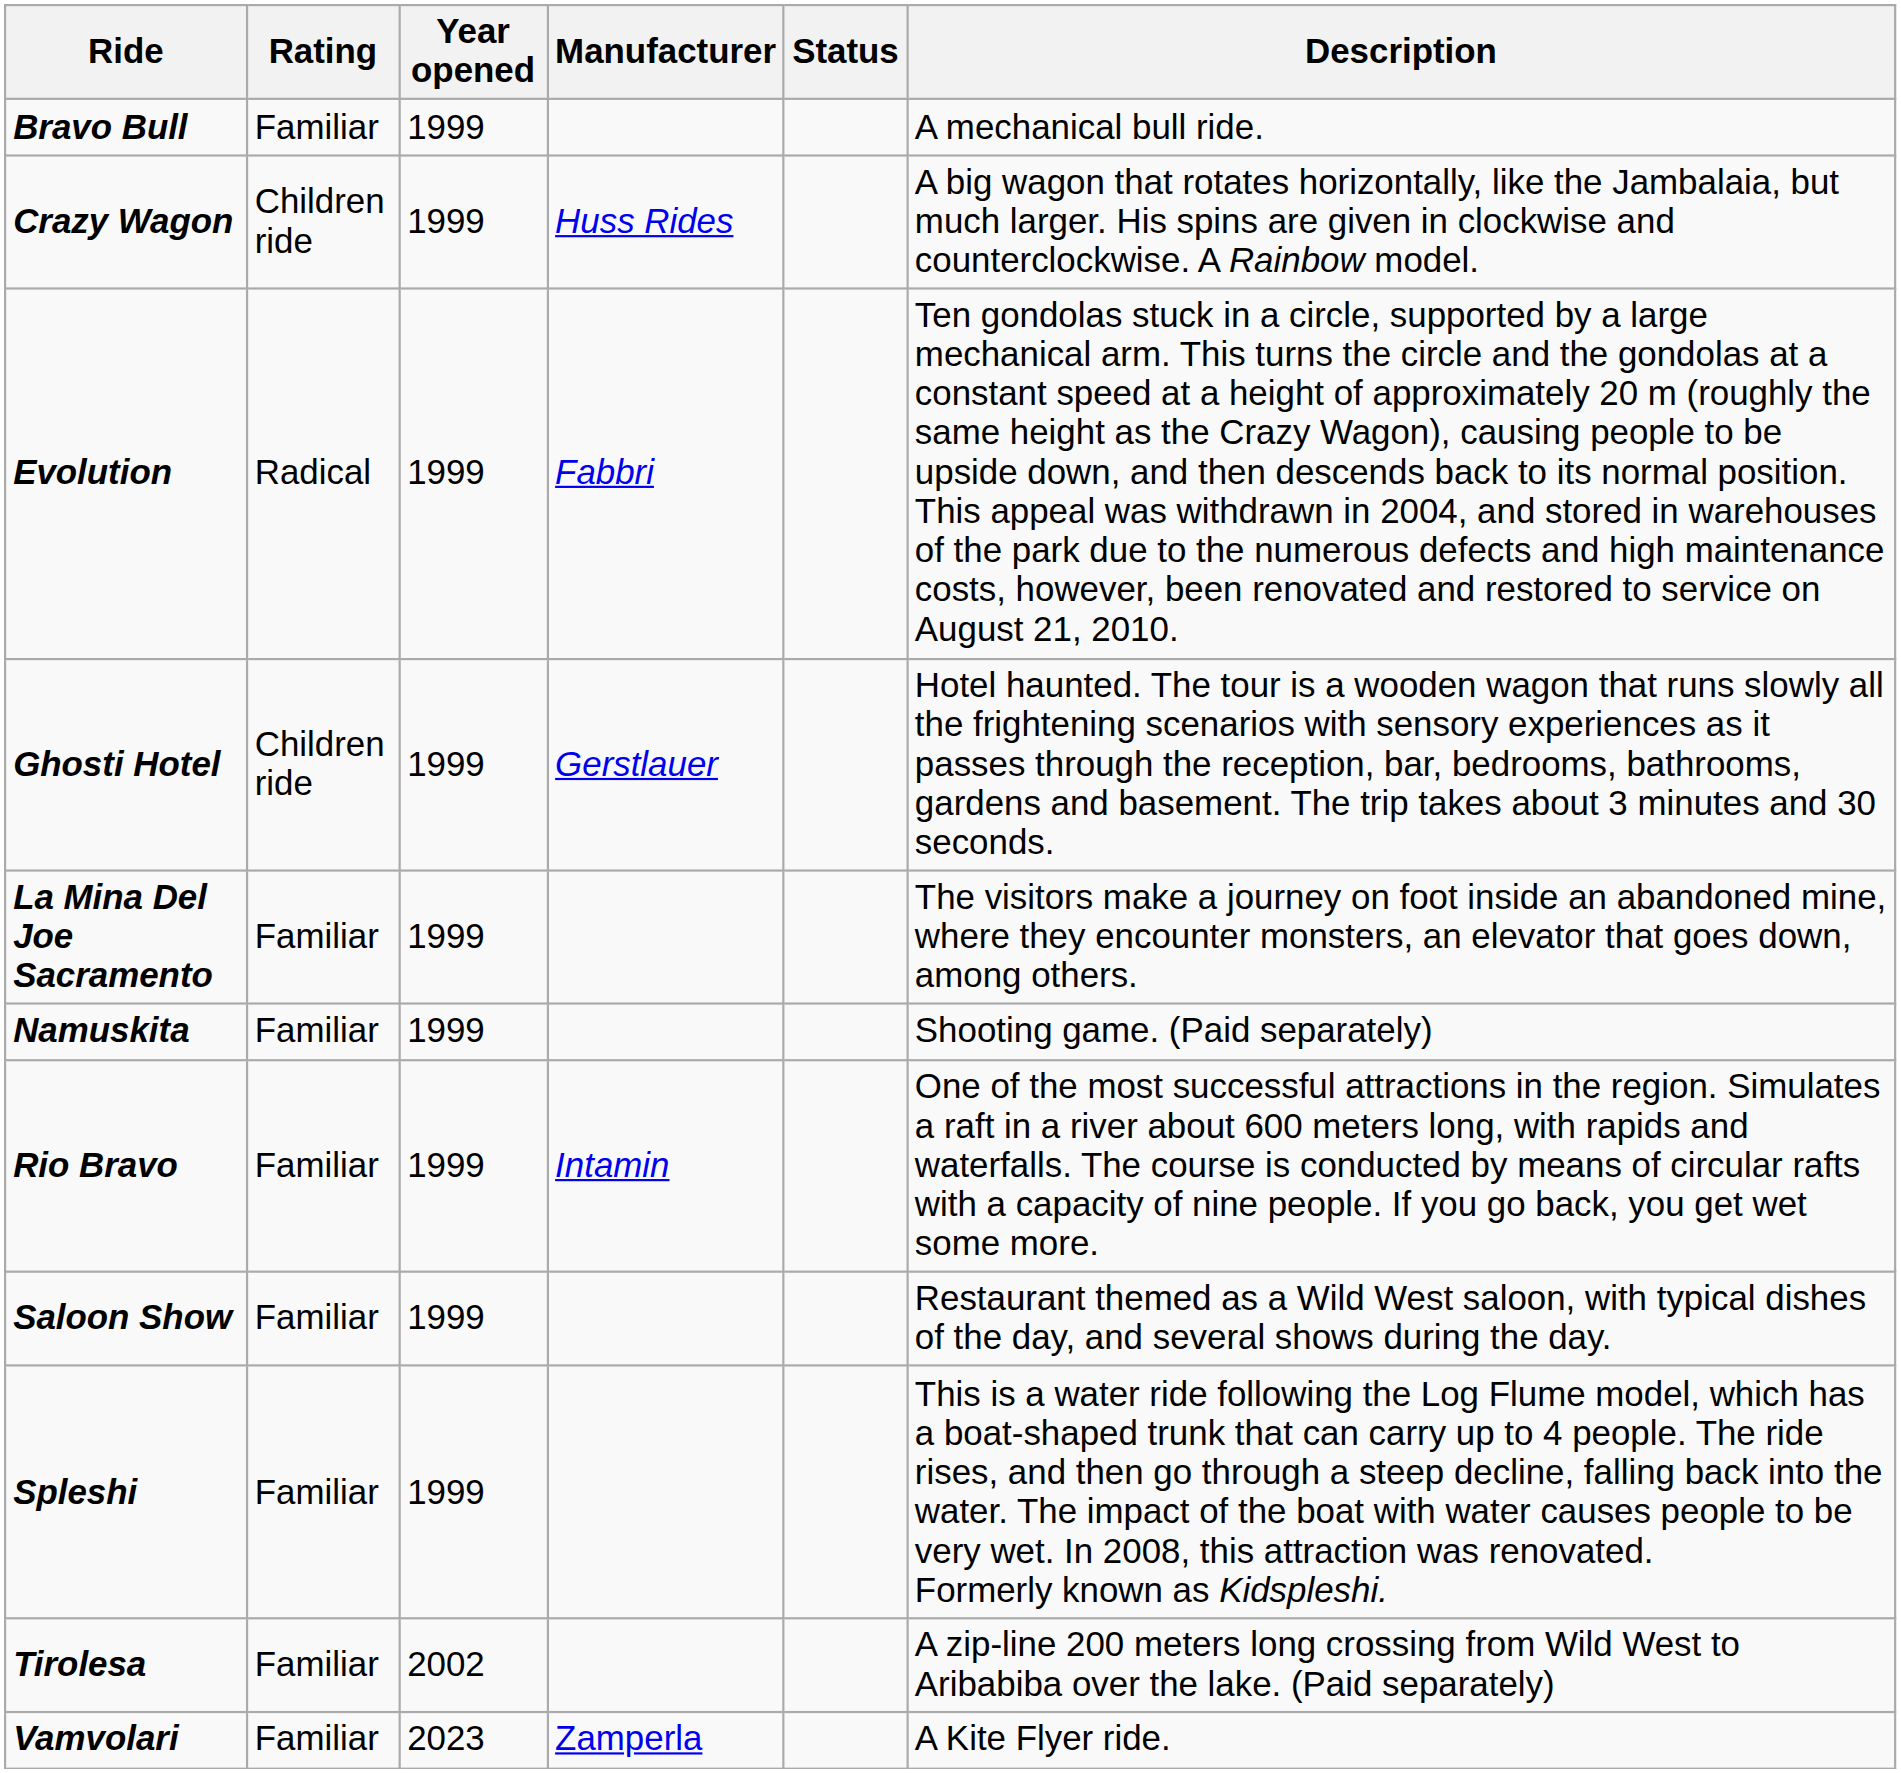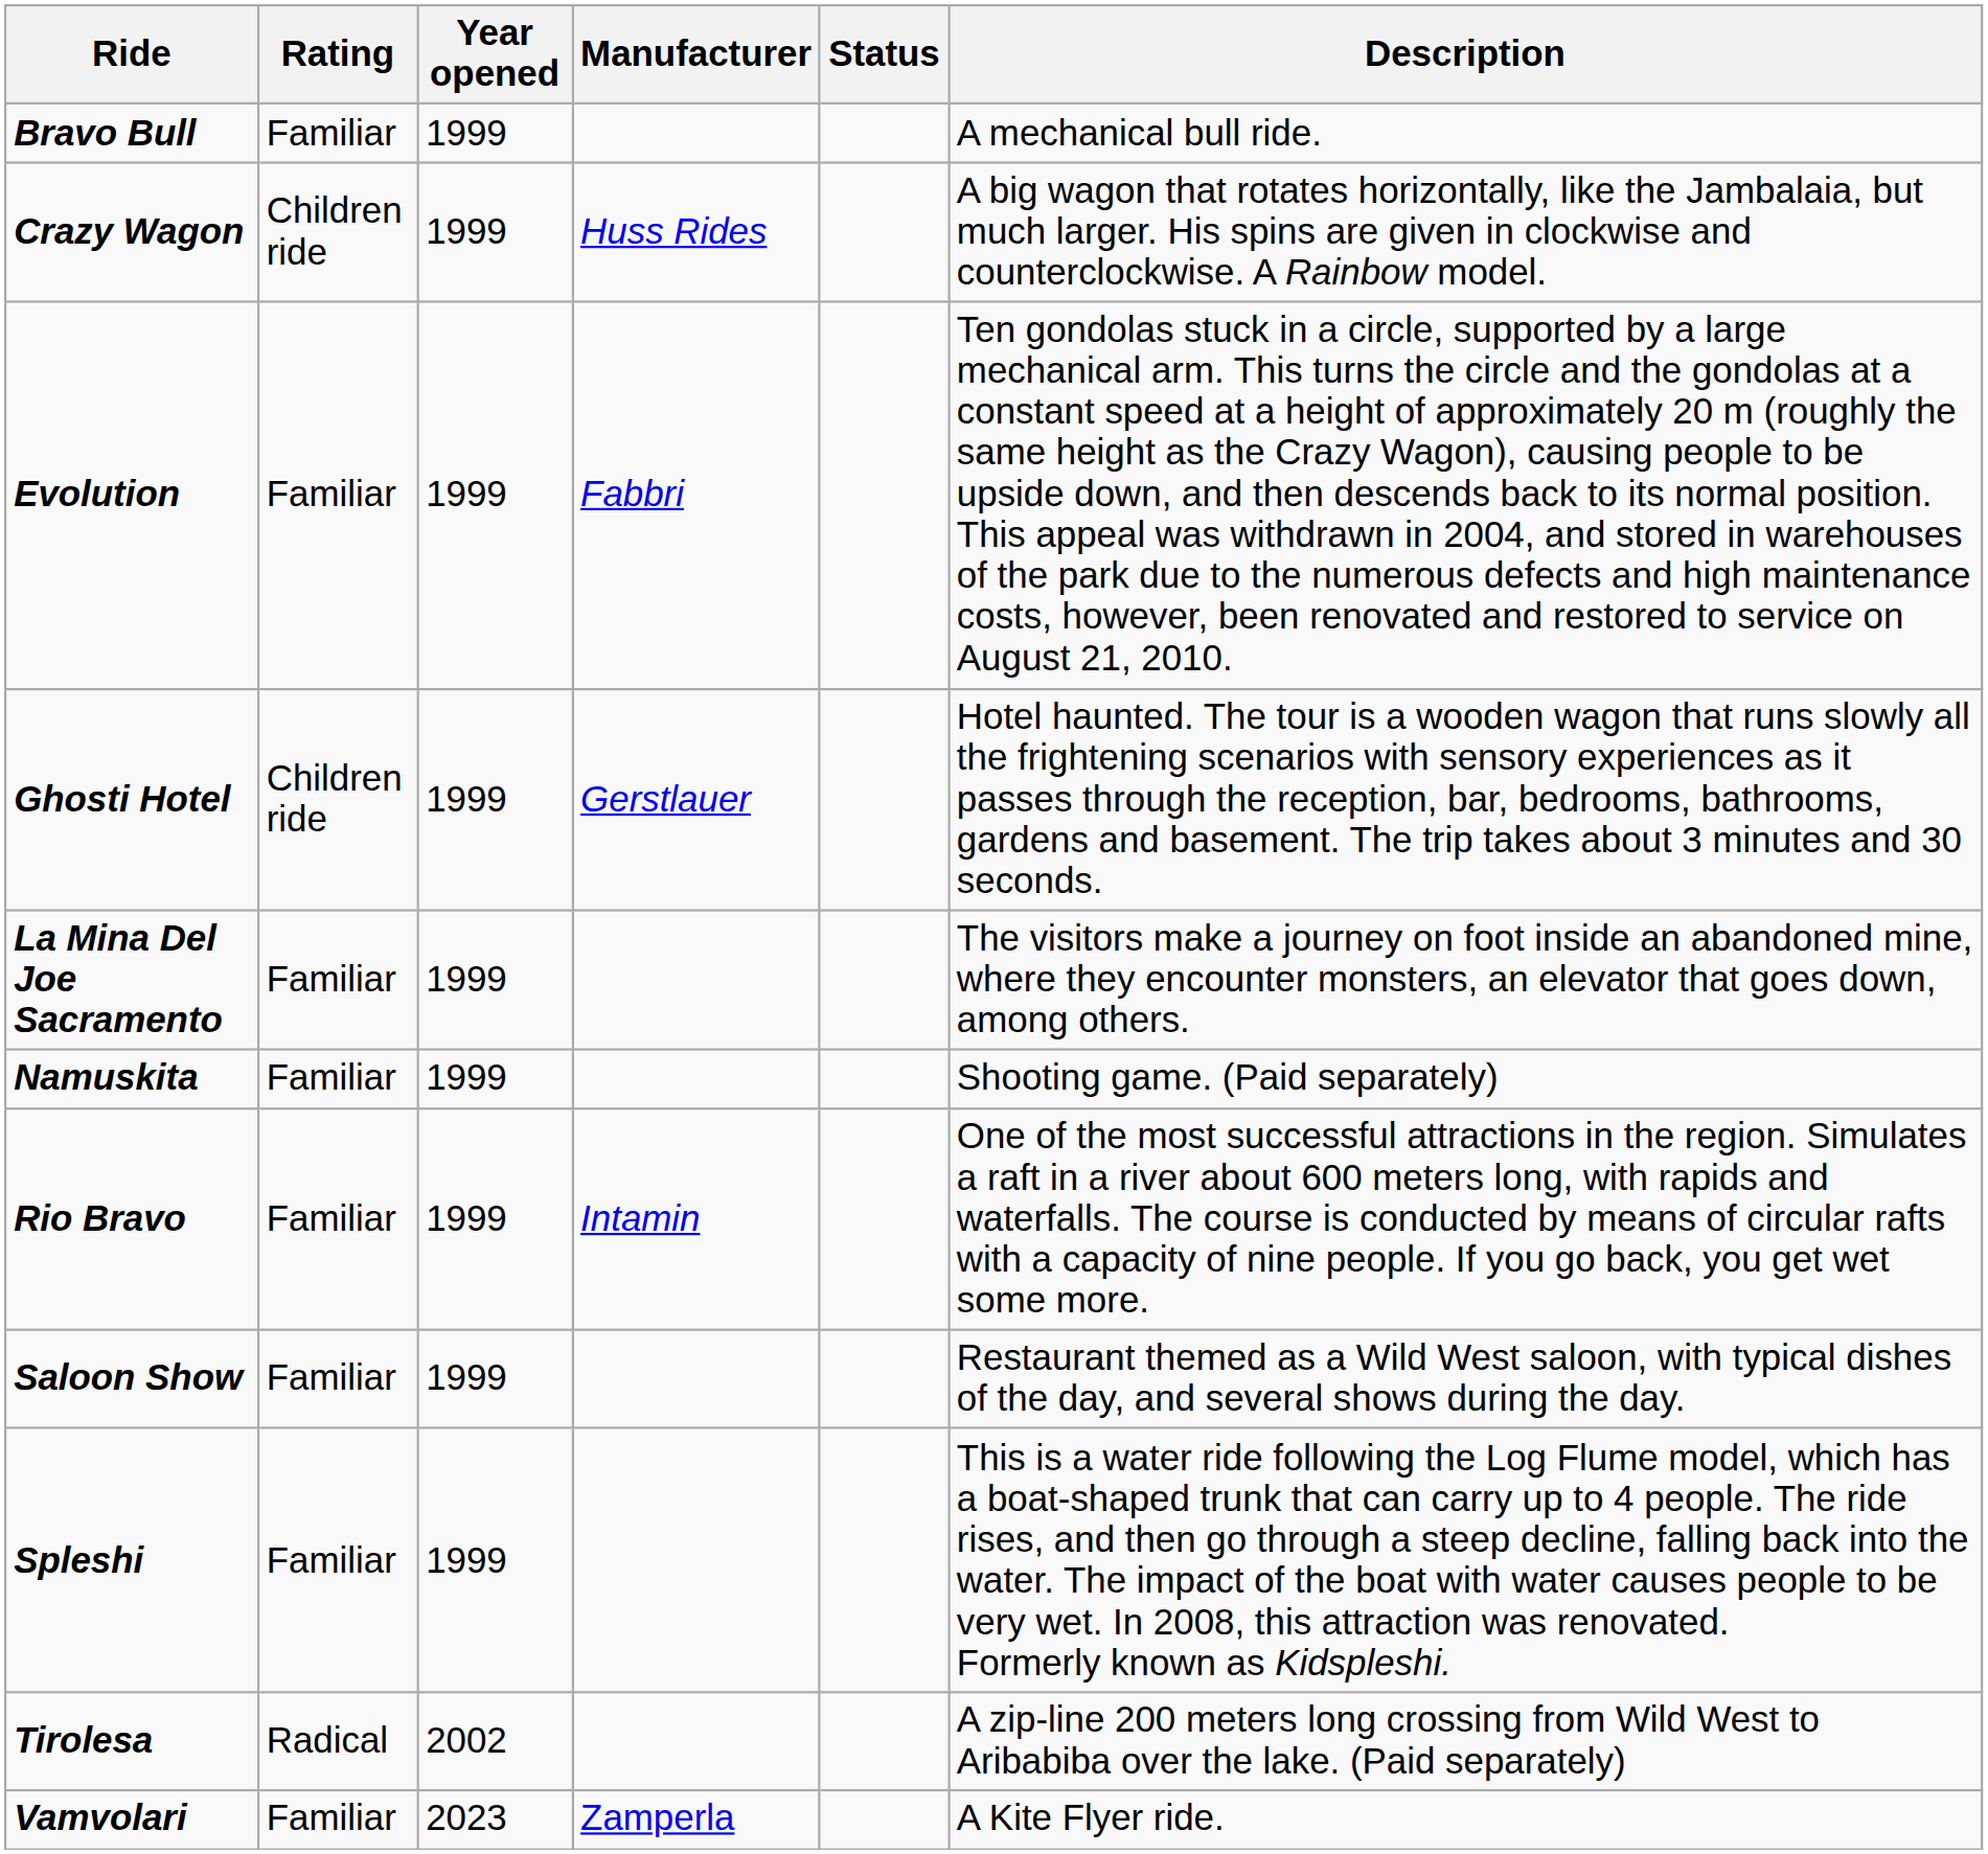 <table class="wikitable">
 <tr>
 <th>Ride</th>
 <th>Rating</th>
 <th>Year opened</th>
 <th>Manufacturer</th>
 <th>Status</th>
 <th>Description</th>
 </tr>
 <tr>
 <td><strong><em>Bravo Bull</em></strong></td>
 <td>Familiar</td>
 <td>1999</td>
 <td></td>
 <td></td>
 <td>A mechanical bull ride.</td>
 </tr>
 <tr>
 <td><strong><em>Crazy Wagon</em></strong></td>
 <td>Children ride</td>
 <td>1999</td>
 <td><a href='#'><em>Huss Rides</em></a></td>
 <td></td>
 <td>A big wagon that rotates horizontally, like the Jambalaia, but much larger. His spins are given in clockwise and counterclockwise. A <em>Rainbow</em> model.</td>
 </tr>
 <tr>
 <td><strong><em>Evolution</em></strong></td>
-<td>Radical</td>
+<td>Familiar</td>
 <td>1999</td>
 <td><a href='#'><em>Fabbri</em></a></td>
 <td></td>
 <td>Ten gondolas stuck in a circle, supported by a large mechanical arm. This turns the circle and the gondolas at a constant speed at a height of approximately 20 m (roughly the same height as the Crazy Wagon), causing people to be upside down, and then descends back to its normal position. This appeal was withdrawn in 2004, and stored in warehouses of the park due to the numerous defects and high maintenance costs, however, been renovated and restored to service on August 21, 2010.</td>
 </tr>
 <tr>
 <td><strong><em>Ghosti Hotel</em></strong></td>
 <td>Children ride</td>
 <td>1999</td>
 <td><em><a href='#'>Gerstlauer</a></em></td>
 <td></td>
 <td>Hotel haunted. The tour is a wooden wagon that runs slowly all the frightening scenarios with sensory experiences as it passes through the reception, bar, bedrooms, bathrooms, gardens and basement. The trip takes about 3 minutes and 30 seconds.</td>
 </tr>
 <tr>
 <td><strong><em>La Mina Del Joe Sacramento</em></strong></td>
 <td>Familiar</td>
 <td>1999</td>
 <td></td>
 <td></td>
 <td>The visitors make a journey on foot inside an abandoned mine, where they encounter monsters, an elevator that goes down, among others.</td>
 </tr>
 <tr>
 <td><strong><em>Namuskita</em></strong></td>
 <td>Familiar</td>
 <td>1999</td>
 <td></td>
 <td></td>
 <td>Shooting game. (Paid separately)</td>
 </tr>
 <tr>
 <td><strong><em>Rio Bravo</em></strong></td>
 <td>Familiar</td>
 <td>1999</td>
 <td><em><a href='#'>Intamin</a></em></td>
 <td></td>
 <td>One of the most successful attractions in the region. Simulates a raft in a river about 600 meters long, with rapids and waterfalls. The course is conducted by means of circular rafts with a capacity of nine people. If you go back, you get wet some more.</td>
 </tr>
 <tr>
 <td><strong><em>Saloon Show</em></strong></td>
 <td>Familiar</td>
 <td>1999</td>
 <td></td>
 <td></td>
 <td>Restaurant themed as a Wild West saloon, with typical dishes of the day, and several shows during the day.</td>
 </tr>
 <tr>
 <td><strong><em>Spleshi</em></strong></td>
 <td>Familiar</td>
 <td>1999</td>
 <td></td>
 <td></td>
 <td>This is a water ride following the Log Flume model, which has a boat-shaped trunk that can carry up to 4 people. The ride rises, and then go through a steep decline, falling back into the water. The impact of the boat with water causes people to be very wet. In 2008, this attraction was renovated.<br>Formerly known as <em>Kidspleshi.</em></td>
 </tr>
 <tr>
 <td><strong><em>Tirolesa</em></strong></td>
-<td>Familiar</td>
+<td>Radical</td>
 <td>2002</td>
 <td></td>
 <td></td>
 <td>A zip-line 200 meters long crossing from Wild West to Aribabiba over the lake. (Paid separately)</td>
 </tr>
 <tr>
 <td><strong><em>Vamvolari</em></strong></td>
 <td>Familiar</td>
 <td>2023</td>
 <td><a href='#'>Zamperla</a></td>
 <td></td>
 <td>A Kite Flyer ride.</td>
 </tr>
 </table>
